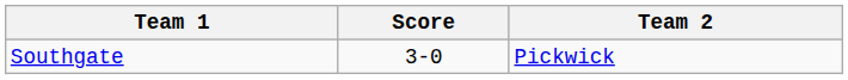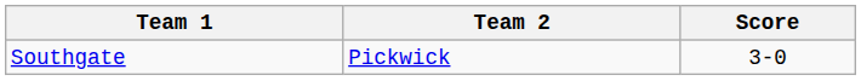 <table class="wikitable" style="font-size: 100%">
 <tr>
 <th width=200>Team 1</th>
+<th width=200>Team 2</th>
 <th width=100>Score</th>
-<th width=200>Team 2</th>
 </tr>
 <tr>
 <td><a href='#'>Southgate</a></td>
+<td><a href='#'>Pickwick</a></td>
 <td align=center>3-0</td>
-<td><a href='#'>Pickwick</a></td>
 </tr>
 </table>
